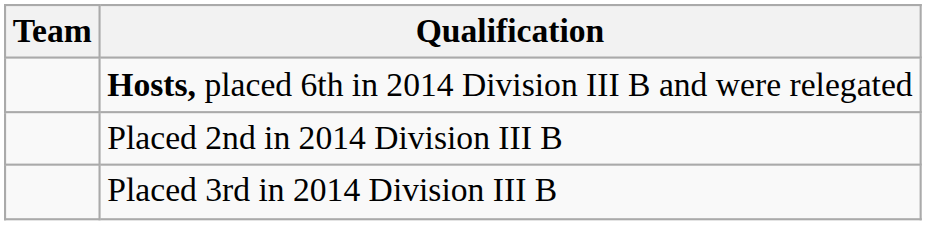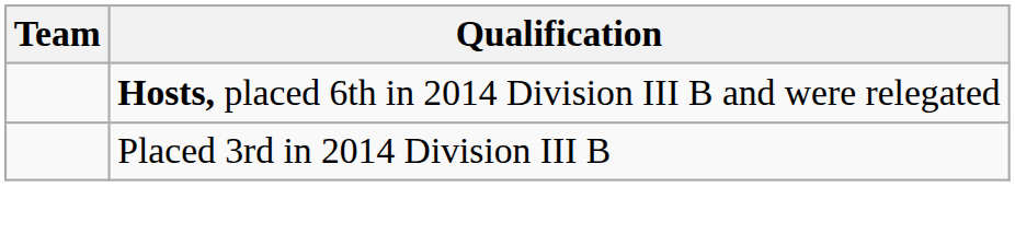 <table class="wikitable">
 <tr>
 <th>Team</th>
 <th>Qualification</th>
 </tr>
 <tr>
 <td></td>
 <td><strong>Hosts,</strong> placed 6th in 2014 Division III B and were relegated</td>
 </tr>
 <tr>
 <td></td>
-<td>Placed 2nd in 2014 Division III B</td>
-</tr>
-<tr>
-<td></td>
 <td>Placed 3rd in 2014 Division III B</td>
 </tr>
 </table>
